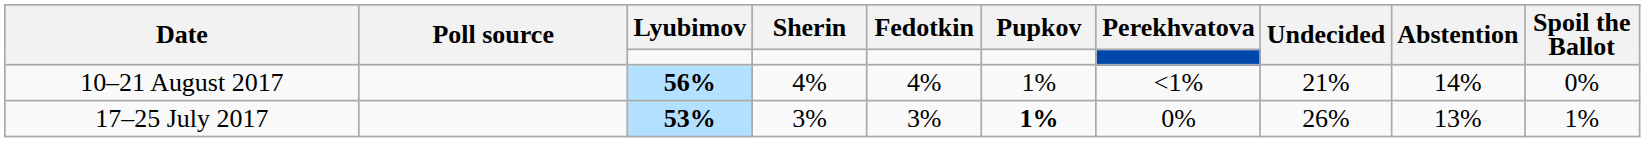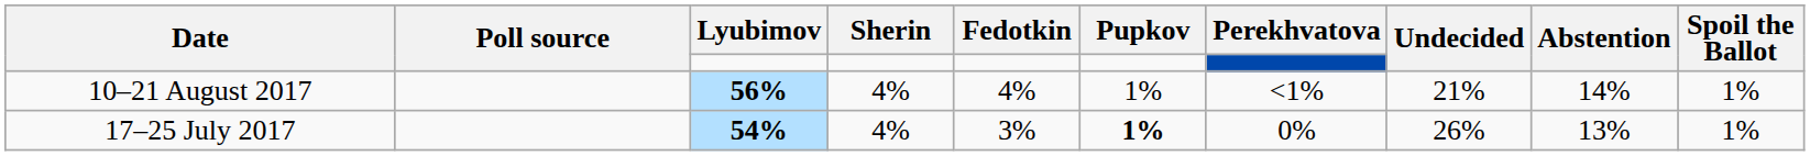 <table class=wikitable style="font-size:95%; line-height:14px; text-align:center">
 <tr>
 <th style=width:200px; rowspan=2>Date</th>
 <th style=width:150px; rowspan=2>Poll source</th>
 <th style=width:60px>Lyubimov</th>
 <th style=width:60px>Sherin</th>
 <th style=width:60px>Fedotkin</th>
 <th style=width:60px>Pupkov</th>
 <th style=width:60px>Perekhvatova</th>
 <th style="width:60px;" rowspan=2>Undecided</th>
 <th style="width:60px;" rowspan=2>Abstention</th>
 <th style="width:60px;" rowspan=2>Spoil the Ballot</th>
 </tr>
 <tr>
 <td bgcolor=></td>
 <td bgcolor=></td>
 <td bgcolor=></td>
 <td bgcolor=></td>
 <td bgcolor=#0047AB></td>
 </tr>
 <tr>
 <td>10–21 August 2017</td>
 <td></td>
 <td style="background:#B3E0FF"><strong>56%</strong></td>
 <td>4%</td>
 <td>4%</td>
 <td>1%</td>
 <td><1%</td>
 <td>21%</td>
 <td>14%</td>
-<td>0%</td>
+<td>1%</td>
 </tr>
 <tr>
 <td>17–25 July 2017</td>
 <td></td>
-<td style="background:#B3E0FF"><strong>53%</strong></td>
-<td>3%</td>
+<td style="background:#B3E0FF"><strong>54%</strong></td>
+<td>4%</td>
 <td>3%</td>
 <td><strong>1%</strong></td>
 <td>0%</td>
 <td>26%</td>
 <td>13%</td>
 <td>1%</td>
 </tr>
 </table>
